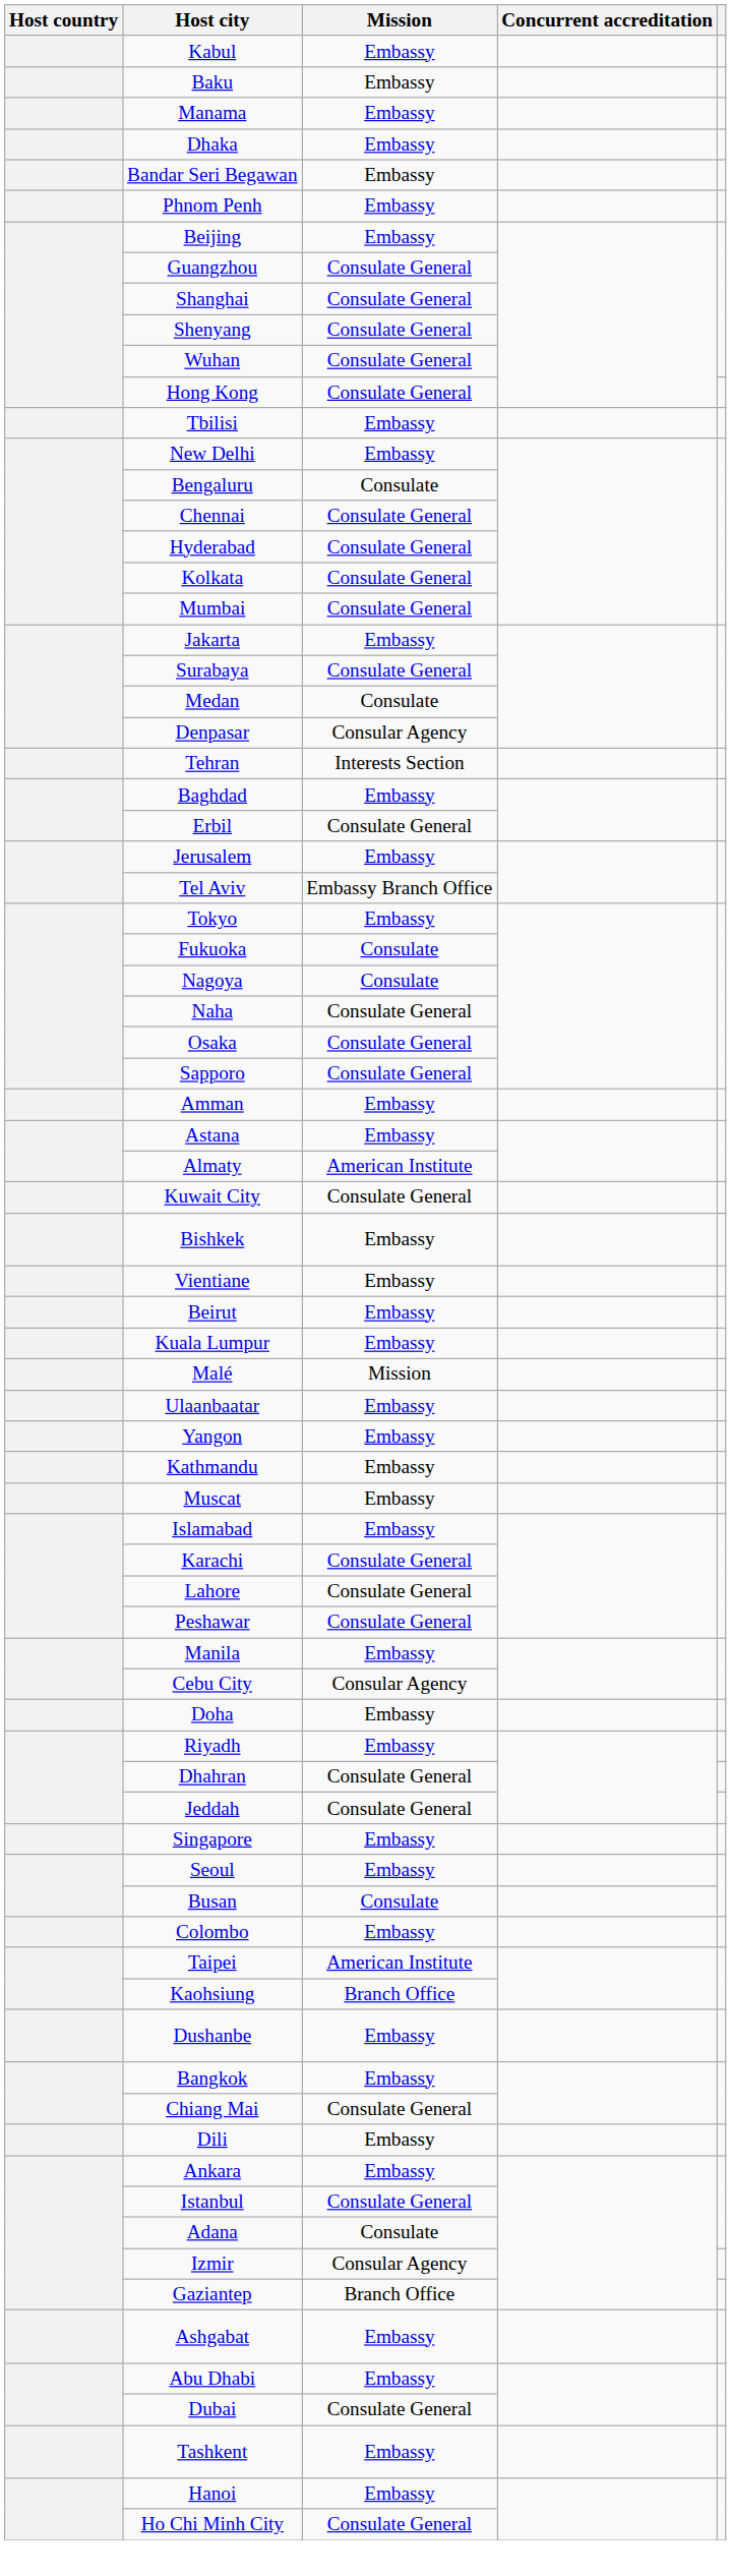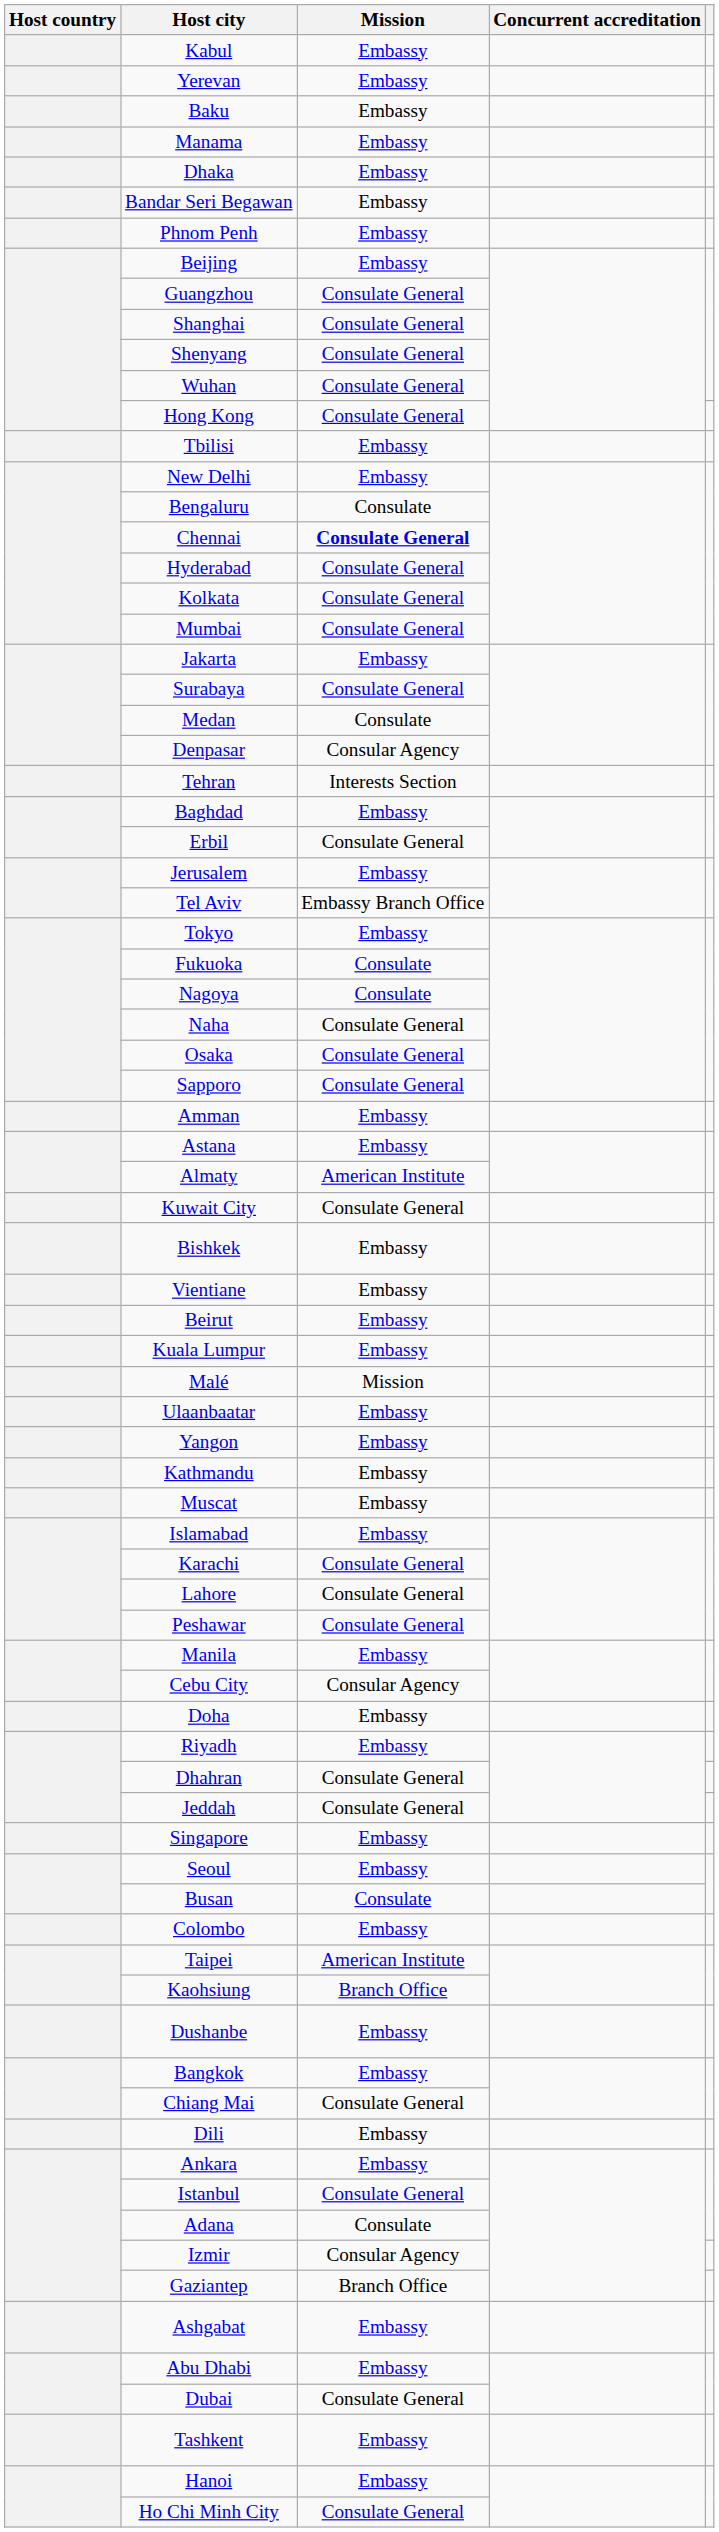 <table class="wikitable plainrowheaders" style="text-align:center;">
 <tr>
 <th scope="col">Host country</th>
 <th scope="col">Host city</th>
 <th scope="col">Mission</th>
 <th scope="col">Concurrent accreditation</th>
 <th scope="col"></th>
 </tr>
 <tr>
 <th scope="row"></th>
 <td><a href='#'>Kabul</a></td>
 <td><a href='#'>Embassy</a></td>
 <td></td>
 <td></td>
+</tr>
+<tr>
+<th scope="row"></th>
+<td><a href='#'>Yerevan</a></td>
+<td><a href='#'>Embassy</a></td>
+<td></td>
+<td><br></td>
 </tr>
 <tr>
 <th scope="row"></th>
 <td><a href='#'>Baku</a></td>
 <td>Embassy</td>
 <td></td>
 <td><br></td>
 </tr>
 <tr>
 <th scope="row"></th>
 <td><a href='#'>Manama</a></td>
 <td><a href='#'>Embassy</a></td>
 <td></td>
 <td></td>
 </tr>
 <tr>
 <th scope="row"></th>
 <td><a href='#'>Dhaka</a></td>
 <td><a href='#'>Embassy</a></td>
 <td></td>
 <td><br></td>
 </tr>
 <tr>
 <th scope="row"></th>
 <td><a href='#'>Bandar Seri Begawan</a></td>
 <td>Embassy</td>
 <td></td>
 <td></td>
 </tr>
 <tr>
 <th scope="row"></th>
 <td><a href='#'>Phnom Penh</a></td>
 <td><a href='#'>Embassy</a></td>
 <td></td>
 <td><br></td>
 </tr>
 <tr>
 <th rowspan="6" scope="row"></th>
 <td><a href='#'>Beijing</a></td>
 <td><a href='#'>Embassy</a></td>
 <td rowspan="6"></td>
 <td rowspan="5"></td>
 </tr>
 <tr>
 <td><a href='#'>Guangzhou</a></td>
 <td><a href='#'>Consulate General</a></td>
 </tr>
 <tr>
 <td><a href='#'>Shanghai</a></td>
 <td><a href='#'>Consulate General</a></td>
 </tr>
 <tr>
 <td><a href='#'>Shenyang</a></td>
 <td><a href='#'>Consulate General</a></td>
 </tr>
 <tr>
 <td><a href='#'>Wuhan</a></td>
 <td><a href='#'>Consulate General</a></td>
 </tr>
 <tr>
 <td><a href='#'>Hong Kong</a></td>
 <td><a href='#'>Consulate General</a></td>
 <td><br></td>
 </tr>
 <tr>
 <th scope="row"></th>
 <td><a href='#'>Tbilisi</a></td>
 <td><a href='#'>Embassy</a></td>
 <td></td>
 <td><br></td>
 </tr>
 <tr>
 <th rowspan="6" scope="row"></th>
 <td><a href='#'>New Delhi</a></td>
 <td><a href='#'>Embassy</a></td>
 <td rowspan="6"></td>
 <td rowspan="6"><br><br><br><br><br></td>
 </tr>
 <tr>
 <td><a href='#'>Bengaluru</a></td>
 <td>Consulate</td>
 </tr>
 <tr>
 <td><a href='#'>Chennai</a></td>
-<td><a href='#'>Consulate General</a></td>
+<td><strong><a href='#'>Consulate General</a></strong></td>
 </tr>
 <tr>
 <td><a href='#'>Hyderabad</a></td>
 <td><a href='#'>Consulate General</a></td>
 </tr>
 <tr>
 <td><a href='#'>Kolkata</a></td>
 <td><a href='#'>Consulate General</a></td>
 </tr>
 <tr>
 <td><a href='#'>Mumbai</a></td>
 <td><a href='#'>Consulate General</a></td>
 </tr>
 <tr>
 <th rowspan="4" scope="row"></th>
 <td><a href='#'>Jakarta</a></td>
 <td><a href='#'>Embassy</a></td>
 <td rowspan="4"></td>
 <td rowspan="4"><br></td>
 </tr>
 <tr>
 <td><a href='#'>Surabaya</a></td>
 <td><a href='#'>Consulate General</a></td>
 </tr>
 <tr>
 <td><a href='#'>Medan</a></td>
 <td>Consulate</td>
 </tr>
 <tr>
 <td><a href='#'>Denpasar</a></td>
 <td>Consular Agency</td>
 </tr>
 <tr>
 <th scope="row"></th>
 <td><a href='#'>Tehran</a></td>
 <td>Interests Section</td>
 <td></td>
 <td><br></td>
 </tr>
 <tr>
 <th rowspan="2" scope="row"></th>
 <td><a href='#'>Baghdad</a></td>
 <td><a href='#'>Embassy</a></td>
 <td rowspan="2"></td>
 <td rowspan="2"><br></td>
 </tr>
 <tr>
 <td><a href='#'>Erbil</a></td>
 <td>Consulate General</td>
 </tr>
 <tr>
 <th rowspan="2" scope="row"></th>
 <td><a href='#'>Jerusalem</a></td>
 <td><a href='#'>Embassy</a></td>
 <td rowspan="2"></td>
 <td rowspan="2"></td>
 </tr>
 <tr>
 <td><a href='#'>Tel Aviv</a></td>
 <td>Embassy Branch Office</td>
 </tr>
 <tr>
 <th rowspan="6" scope="row"></th>
 <td><a href='#'>Tokyo</a></td>
 <td><a href='#'>Embassy</a></td>
 <td rowspan="6"></td>
 <td rowspan="6"></td>
 </tr>
 <tr>
 <td><a href='#'>Fukuoka</a></td>
 <td><a href='#'>Consulate</a></td>
 </tr>
 <tr>
 <td><a href='#'>Nagoya</a></td>
 <td><a href='#'>Consulate</a></td>
 </tr>
 <tr>
 <td><a href='#'>Naha</a></td>
 <td>Consulate General</td>
 </tr>
 <tr>
 <td><a href='#'>Osaka</a></td>
 <td><a href='#'>Consulate General</a></td>
 </tr>
 <tr>
 <td><a href='#'>Sapporo</a></td>
 <td><a href='#'>Consulate General</a></td>
 </tr>
 <tr>
 <th scope="row"></th>
 <td><a href='#'>Amman</a></td>
 <td><a href='#'>Embassy</a></td>
 <td></td>
 <td><br></td>
 </tr>
 <tr>
 <th rowspan="2" scope="row"></th>
 <td><a href='#'>Astana</a></td>
 <td><a href='#'>Embassy</a></td>
 <td rowspan="2"></td>
 <td rowspan="2"><br><br></td>
 </tr>
 <tr>
 <td><a href='#'>Almaty</a></td>
 <td><a href='#'>American Institute</a></td>
 </tr>
 <tr>
 <th scope="row"></th>
 <td><a href='#'>Kuwait City</a></td>
 <td>Consulate General</td>
 <td></td>
 <td><br></td>
 </tr>
 <tr>
 <th scope="row"></th>
 <td><a href='#'>Bishkek</a></td>
 <td>Embassy</td>
 <td></td>
 <td><br><br></td>
 </tr>
 <tr>
 <th scope="row"></th>
 <td><a href='#'>Vientiane</a></td>
 <td>Embassy</td>
 <td></td>
 <td><br></td>
 </tr>
 <tr>
 <th scope="row"></th>
 <td><a href='#'>Beirut</a></td>
 <td><a href='#'>Embassy</a></td>
 <td></td>
 <td><br></td>
 </tr>
 <tr>
 <th scope="row"></th>
 <td><a href='#'>Kuala Lumpur</a></td>
 <td><a href='#'>Embassy</a></td>
 <td></td>
 <td><br></td>
 </tr>
 <tr>
 <th scope="row"></th>
 <td><a href='#'>Malé</a></td>
 <td>Mission</td>
 <td></td>
 <td></td>
 </tr>
 <tr>
 <th scope="row"></th>
 <td><a href='#'>Ulaanbaatar</a></td>
 <td><a href='#'>Embassy</a></td>
 <td></td>
 <td><br></td>
 </tr>
 <tr>
 <th scope="row"></th>
 <td><a href='#'>Yangon</a></td>
 <td><a href='#'>Embassy</a></td>
 <td></td>
 <td></td>
 </tr>
 <tr>
 <th scope="row"></th>
 <td><a href='#'>Kathmandu</a></td>
 <td>Embassy</td>
 <td></td>
 <td></td>
 </tr>
 <tr>
 <th scope="row"></th>
 <td><a href='#'>Muscat</a></td>
 <td>Embassy</td>
 <td></td>
 <td><br></td>
 </tr>
 <tr>
 <th rowspan="4" scope="row"></th>
 <td><a href='#'>Islamabad</a></td>
 <td><a href='#'>Embassy</a></td>
 <td rowspan="4"></td>
 <td rowspan="4"><br><br></td>
 </tr>
 <tr>
 <td><a href='#'>Karachi</a></td>
 <td><a href='#'>Consulate General</a></td>
 </tr>
 <tr>
 <td><a href='#'>Lahore</a></td>
 <td>Consulate General</td>
 </tr>
 <tr>
 <td><a href='#'>Peshawar</a></td>
 <td><a href='#'>Consulate General</a></td>
 </tr>
 <tr>
 <th rowspan="2" scope="row"></th>
 <td><a href='#'>Manila</a></td>
 <td><a href='#'>Embassy</a></td>
 <td rowspan="2"></td>
 <td rowspan="2"></td>
 </tr>
 <tr>
 <td><a href='#'>Cebu City</a></td>
 <td>Consular Agency</td>
 </tr>
 <tr>
 <th scope="row"></th>
 <td><a href='#'>Doha</a></td>
 <td>Embassy</td>
 <td></td>
 <td></td>
 </tr>
 <tr>
 <th rowspan="3" scope="row"></th>
 <td><a href='#'>Riyadh</a></td>
 <td><a href='#'>Embassy</a></td>
 <td rowspan="3"></td>
 <td><br></td>
 </tr>
 <tr>
 <td><a href='#'>Dhahran</a></td>
 <td>Consulate General</td>
 <td></td>
 </tr>
 <tr>
 <td><a href='#'>Jeddah</a></td>
 <td>Consulate General</td>
 <td></td>
 </tr>
 <tr>
 <th scope="row"></th>
 <td><a href='#'>Singapore</a></td>
 <td><a href='#'>Embassy</a></td>
 <td></td>
 <td></td>
 </tr>
 <tr>
 <th rowspan="2" scope="row"></th>
 <td><a href='#'>Seoul</a></td>
 <td><a href='#'>Embassy</a></td>
 <td></td>
 <td rowspan="2"><br></td>
 </tr>
 <tr>
 <td><a href='#'>Busan</a></td>
 <td><a href='#'>Consulate</a></td>
 <td></td>
 </tr>
 <tr>
 <th scope="row"></th>
 <td><a href='#'>Colombo</a></td>
 <td><a href='#'>Embassy</a></td>
 <td></td>
 <td><br></td>
 </tr>
 <tr>
 <th rowspan="2" scope="row"></th>
 <td><a href='#'>Taipei</a></td>
 <td><a href='#'>American Institute</a></td>
 <td rowspan="2"></td>
 <td rowspan="2"></td>
 </tr>
 <tr>
 <td><a href='#'>Kaohsiung</a></td>
 <td><a href='#'>Branch Office</a></td>
 </tr>
 <tr>
 <th scope="row"></th>
 <td><a href='#'>Dushanbe</a></td>
 <td><a href='#'>Embassy</a></td>
 <td></td>
 <td><br><br></td>
 </tr>
 <tr>
 <th rowspan="2" scope="row"></th>
 <td><a href='#'>Bangkok</a></td>
 <td><a href='#'>Embassy</a></td>
 <td rowspan="2"></td>
 <td rowspan="2"><br></td>
 </tr>
 <tr>
 <td><a href='#'>Chiang Mai</a></td>
 <td>Consulate General</td>
 </tr>
 <tr>
 <th scope="row"></th>
 <td><a href='#'>Dili</a></td>
 <td>Embassy</td>
 <td></td>
 <td></td>
 </tr>
 <tr>
 <th rowspan="5" scope="row"></th>
 <td><a href='#'>Ankara</a></td>
 <td><a href='#'>Embassy</a></td>
 <td rowspan="5"></td>
 <td rowspan="3"><br></td>
 </tr>
 <tr>
 <td><a href='#'>Istanbul</a></td>
 <td><a href='#'>Consulate General</a></td>
 </tr>
 <tr>
 <td><a href='#'>Adana</a></td>
 <td>Consulate</td>
 </tr>
 <tr>
 <td><a href='#'>Izmir</a></td>
 <td>Consular Agency</td>
 <td></td>
 </tr>
 <tr>
 <td><a href='#'>Gaziantep</a></td>
 <td>Branch Office</td>
 <td></td>
 </tr>
 <tr>
 <th scope="row"></th>
 <td><a href='#'>Ashgabat</a></td>
 <td><a href='#'>Embassy</a></td>
 <td></td>
 <td><br><br></td>
 </tr>
 <tr>
 <th rowspan="2" scope="row"></th>
 <td><a href='#'>Abu Dhabi</a></td>
 <td><a href='#'>Embassy</a></td>
 <td rowspan="2"></td>
 <td rowspan="2"></td>
 </tr>
 <tr>
 <td><a href='#'>Dubai</a></td>
 <td>Consulate General</td>
 </tr>
 <tr>
 <th scope="row"></th>
 <td><a href='#'>Tashkent</a></td>
 <td><a href='#'>Embassy</a></td>
 <td></td>
 <td><br><br></td>
 </tr>
 <tr>
 <th rowspan="2" scope="row"></th>
 <td><a href='#'>Hanoi</a></td>
 <td><a href='#'>Embassy</a></td>
 <td rowspan="2"></td>
 <td rowspan="2"><br></td>
 </tr>
 <tr>
 <td><a href='#'>Ho Chi Minh City</a></td>
 <td><a href='#'>Consulate General</a></td>
 </tr>
 </table>
